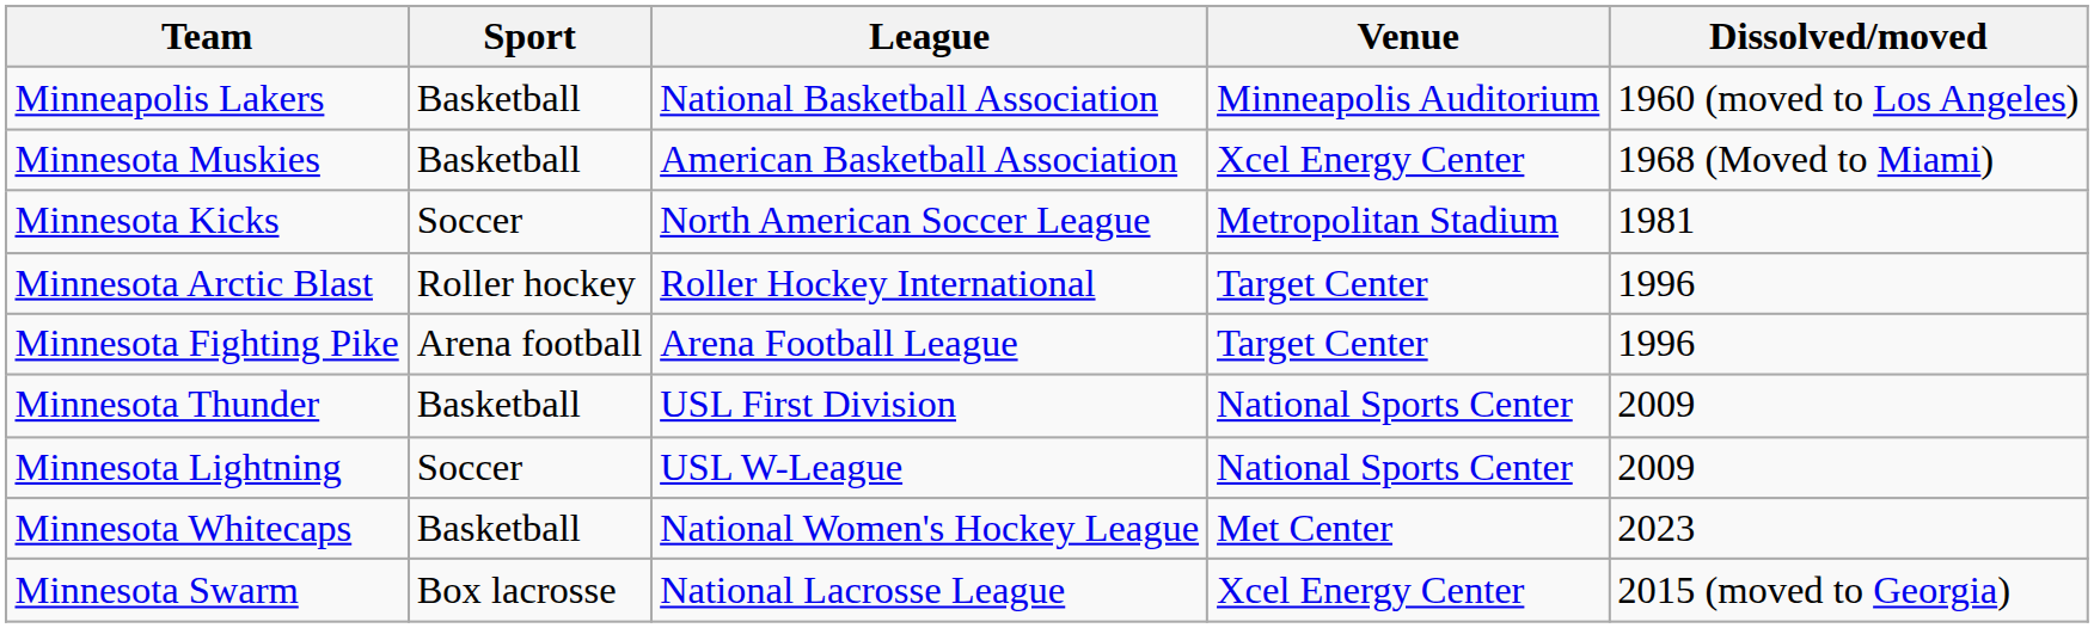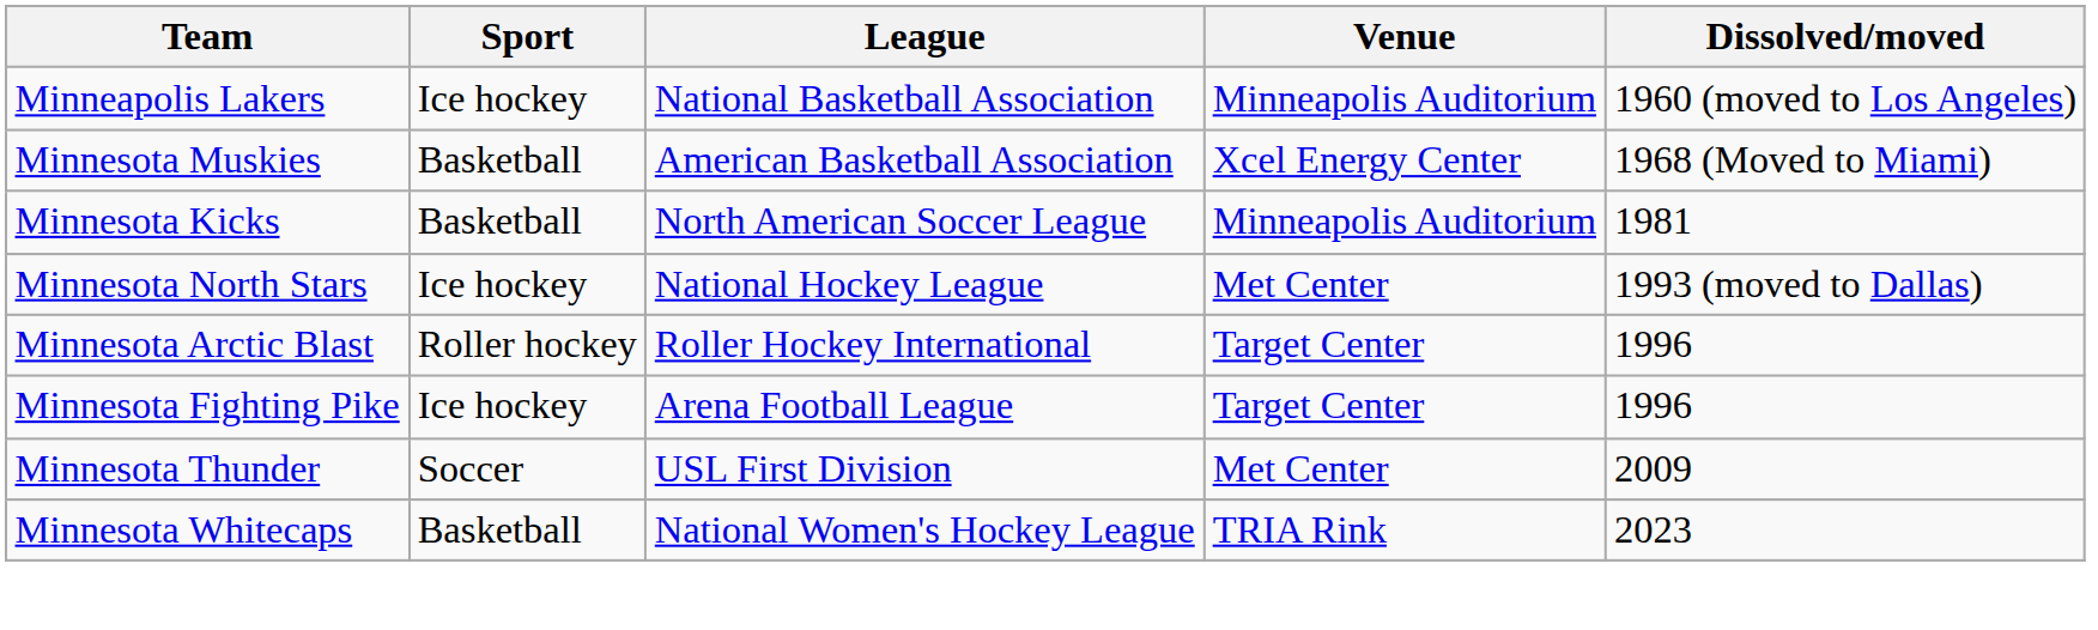 <table class="wikitable sortable">
 <tr>
 <th>Team</th>
 <th>Sport</th>
 <th>League</th>
 <th>Venue</th>
 <th>Dissolved/moved</th>
 </tr>
 <tr>
 <td><a href='#'>Minneapolis Lakers</a></td>
-<td>Basketball</td>
+<td>Ice hockey</td>
 <td><a href='#'>National Basketball Association</a></td>
 <td><a href='#'>Minneapolis Auditorium</a></td>
 <td>1960 (moved to <a href='#'>Los Angeles</a>)</td>
 </tr>
 <tr>
 <td><a href='#'>Minnesota Muskies</a></td>
 <td>Basketball</td>
 <td><a href='#'>American Basketball Association</a></td>
 <td><a href='#'>Xcel Energy Center</a></td>
 <td>1968 (Moved to <a href='#'>Miami</a>)</td>
 </tr>
 <tr>
 <td><a href='#'>Minnesota Kicks</a></td>
-<td>Soccer</td>
+<td>Basketball</td>
 <td><a href='#'>North American Soccer League</a></td>
-<td><a href='#'>Metropolitan Stadium</a></td>
+<td><a href='#'>Minneapolis Auditorium</a></td>
 <td>1981</td>
+</tr>
+<tr>
+<td><a href='#'>Minnesota North Stars</a></td>
+<td>Ice hockey</td>
+<td><a href='#'>National Hockey League</a></td>
+<td><a href='#'>Met Center</a></td>
+<td>1993 (moved to <a href='#'>Dallas</a>)</td>
 </tr>
 <tr>
 <td><a href='#'>Minnesota Arctic Blast</a></td>
 <td>Roller hockey</td>
 <td><a href='#'>Roller Hockey International</a></td>
 <td><a href='#'>Target Center</a></td>
 <td>1996</td>
 </tr>
 <tr>
 <td><a href='#'>Minnesota Fighting Pike</a></td>
-<td>Arena football</td>
+<td>Ice hockey</td>
 <td><a href='#'>Arena Football League</a></td>
 <td><a href='#'>Target Center</a></td>
 <td>1996</td>
 </tr>
 <tr>
 <td><a href='#'>Minnesota Thunder</a></td>
-<td>Basketball</td>
+<td>Soccer</td>
 <td><a href='#'>USL First Division</a></td>
-<td><a href='#'>National Sports Center</a></td>
-<td>2009</td>
-</tr>
-<tr>
-<td><a href='#'>Minnesota Lightning</a></td>
-<td>Soccer</td>
-<td><a href='#'>USL W-League</a></td>
-<td><a href='#'>National Sports Center</a></td>
+<td><a href='#'>Met Center</a></td>
 <td>2009</td>
 </tr>
 <tr>
 <td><a href='#'>Minnesota Whitecaps</a></td>
 <td>Basketball</td>
 <td><a href='#'>National Women's Hockey League</a></td>
-<td><a href='#'>Met Center</a></td>
+<td><a href='#'>TRIA Rink</a></td>
 <td>2023</td>
 </tr>
-<tr>
-<td><a href='#'>Minnesota Swarm</a></td>
-<td>Box lacrosse</td>
-<td><a href='#'>National Lacrosse League</a></td>
-<td><a href='#'>Xcel Energy Center</a></td>
-<td>2015 (moved to <a href='#'>Georgia</a>)</td>
-</tr>
 </table>
